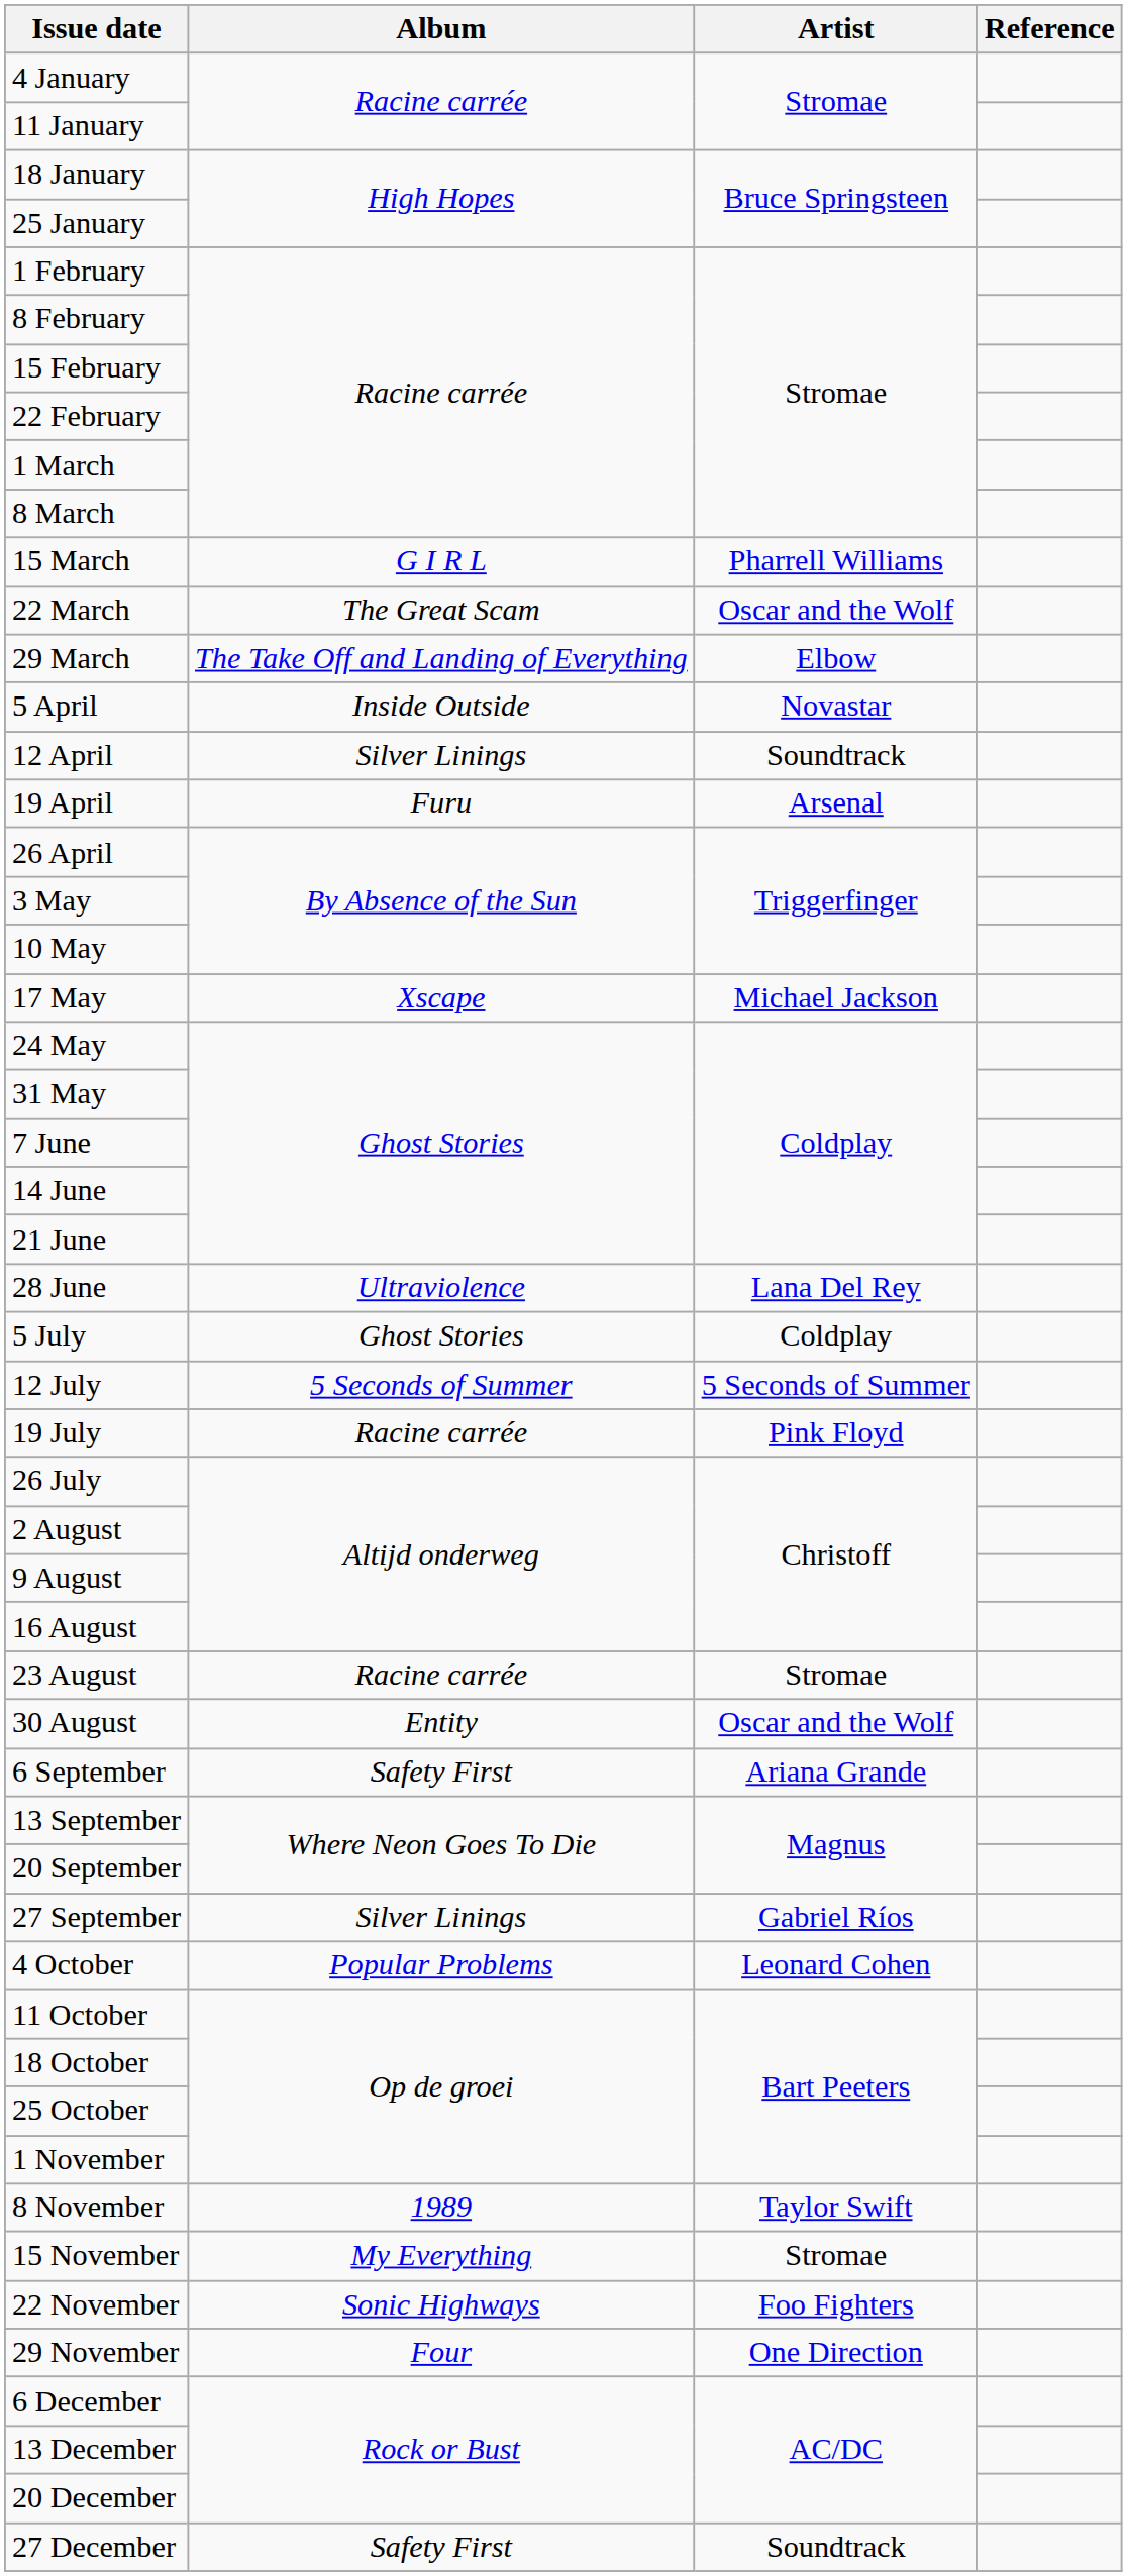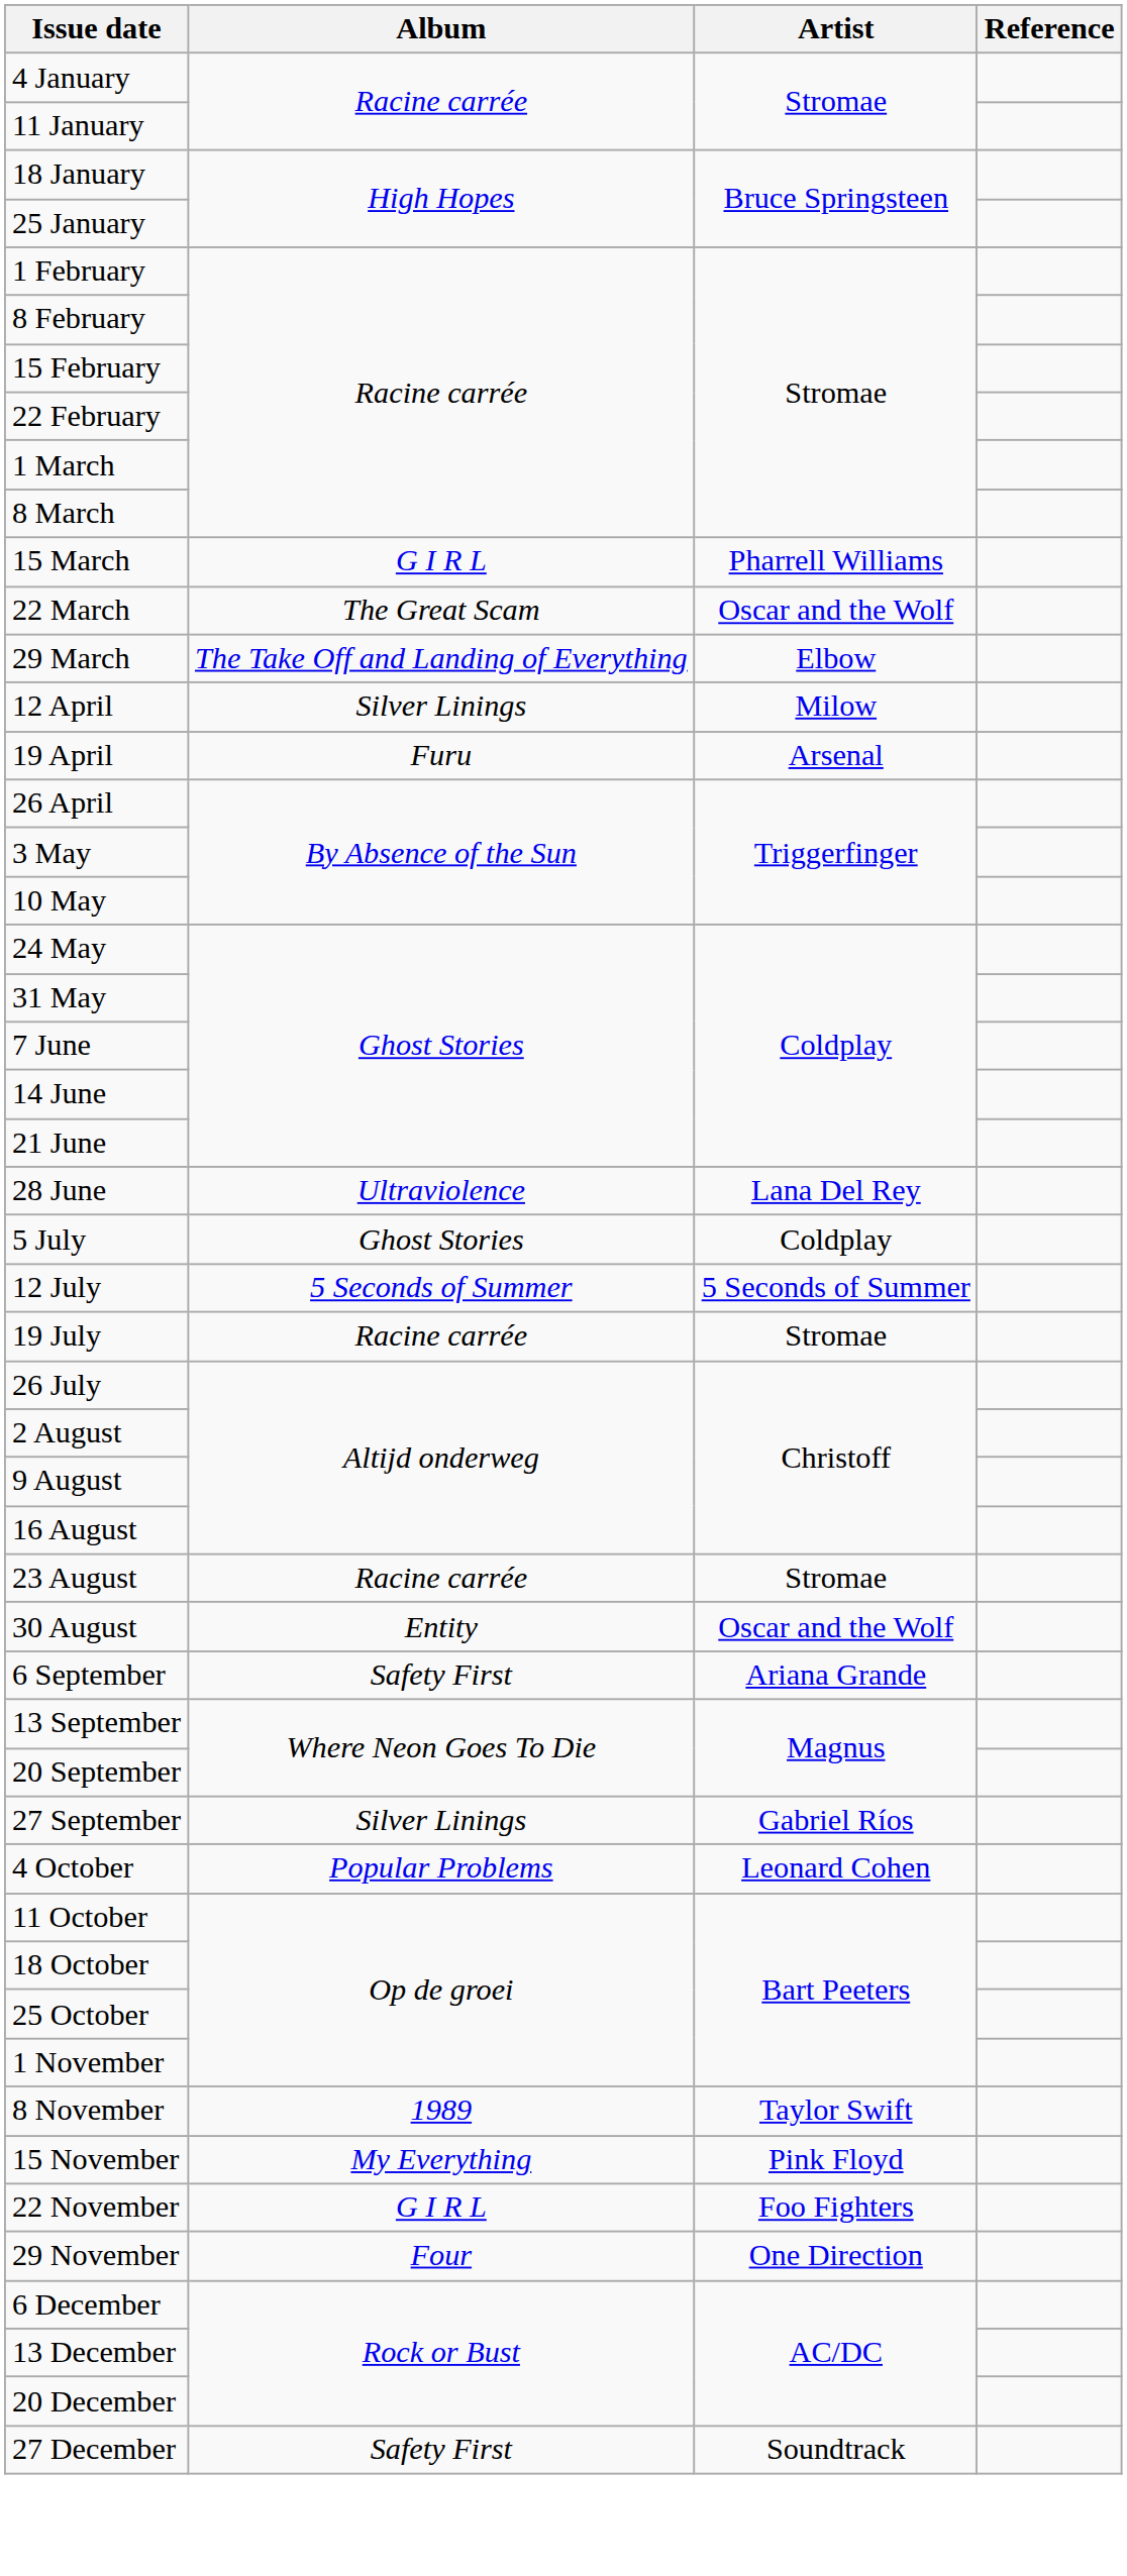 <table class="wikitable">
 <tr>
 <th>Issue date</th>
 <th>Album</th>
 <th>Artist</th>
 <th>Reference</th>
 </tr>
 <tr>
 <td>4 January</td>
 <td align="center" rowspan="2"><em><a href='#'>Racine carrée</a></em></td>
 <td align="center" rowspan="2"><a href='#'>Stromae</a></td>
 <td align="center"></td>
 </tr>
 <tr>
 <td>11 January</td>
 <td align="center"></td>
 </tr>
 <tr>
 <td>18 January</td>
 <td align="center" rowspan="2"><em><a href='#'>High Hopes</a></em></td>
 <td align="center" rowspan="2"><a href='#'>Bruce Springsteen</a></td>
 <td align="center"></td>
 </tr>
 <tr>
 <td>25 January</td>
 <td align="center"></td>
 </tr>
 <tr>
 <td>1 February</td>
 <td align="center" rowspan="6"><em>Racine carrée</em></td>
 <td align="center" rowspan="6">Stromae</td>
 <td align="center"></td>
 </tr>
 <tr>
 <td>8 February</td>
 <td align="center"></td>
 </tr>
 <tr>
 <td>15 February</td>
 <td align="center"></td>
 </tr>
 <tr>
 <td>22 February</td>
 <td align="center"></td>
 </tr>
 <tr>
 <td>1 March</td>
 <td align="center"></td>
 </tr>
 <tr>
 <td>8 March</td>
 <td align="center"></td>
 </tr>
 <tr>
 <td>15 March</td>
 <td align="center"><em><a href='#'>G I R L</a></em></td>
 <td align="center"><a href='#'>Pharrell Williams</a></td>
 <td align="center"></td>
 </tr>
 <tr>
 <td>22 March</td>
 <td align="center"><em>The Great Scam</em></td>
 <td align="center"><a href='#'>Oscar and the Wolf</a></td>
 <td align="center"></td>
 </tr>
 <tr>
 <td>29 March</td>
 <td align="center"><em><a href='#'>The Take Off and Landing of Everything</a></em></td>
 <td align="center"><a href='#'>Elbow</a></td>
 <td align="center"></td>
 </tr>
 <tr>
-<td>5 April</td>
-<td align="center"><em>Inside Outside</em></td>
-<td align="center"><a href='#'>Novastar</a></td>
-<td align="center"></td>
-</tr>
-<tr>
 <td>12 April</td>
 <td align="center"><em>Silver Linings</em></td>
-<td align="center">Soundtrack</td>
+<td align="center"><a href='#'>Milow</a></td>
 <td align="center"></td>
 </tr>
 <tr>
 <td>19 April</td>
 <td align="center"><em>Furu</em></td>
 <td align="center"><a href='#'>Arsenal</a></td>
 <td align="center"></td>
 </tr>
 <tr>
 <td>26 April</td>
 <td align="center" rowspan="3"><em><a href='#'>By Absence of the Sun</a></em></td>
 <td align="center" rowspan="3"><a href='#'>Triggerfinger</a></td>
 <td align="center"></td>
 </tr>
 <tr>
 <td>3 May</td>
 <td align="center"></td>
 </tr>
 <tr>
 <td>10 May</td>
-<td align="center"></td>
-</tr>
-<tr>
-<td>17 May</td>
-<td align="center"><em><a href='#'>Xscape</a></em></td>
-<td align="center"><a href='#'>Michael Jackson</a></td>
 <td align="center"></td>
 </tr>
 <tr>
 <td>24 May</td>
 <td align="center" rowspan="5"><em><a href='#'>Ghost Stories</a></em></td>
 <td align="center" rowspan="5"><a href='#'>Coldplay</a></td>
 <td align="center"></td>
 </tr>
 <tr>
 <td>31 May</td>
 <td align="center"></td>
 </tr>
 <tr>
 <td>7 June</td>
 <td align="center"></td>
 </tr>
 <tr>
 <td>14 June</td>
 <td align="center"></td>
 </tr>
 <tr>
 <td>21 June</td>
 <td align="center"></td>
 </tr>
 <tr>
 <td>28 June</td>
 <td align="center"><em><a href='#'>Ultraviolence</a></em></td>
 <td align="center"><a href='#'>Lana Del Rey</a></td>
 <td align="center"></td>
 </tr>
 <tr>
 <td>5 July</td>
 <td align="center"><em>Ghost Stories</em></td>
 <td align="center">Coldplay</td>
 <td align="center"></td>
 </tr>
 <tr>
 <td>12 July</td>
 <td align="center"><em><a href='#'>5 Seconds of Summer</a></em></td>
 <td align="center"><a href='#'>5 Seconds of Summer</a></td>
 <td align="center"></td>
 </tr>
 <tr>
 <td>19 July</td>
 <td align="center"><em>Racine carrée</em></td>
-<td align="center"><a href='#'>Pink Floyd</a></td>
+<td align="center">Stromae</td>
 <td align="center"></td>
 </tr>
 <tr>
 <td>26 July</td>
 <td align="center" rowspan="4"><em>Altijd onderweg</em></td>
 <td align="center" rowspan="4">Christoff</td>
 <td align="center"></td>
 </tr>
 <tr>
 <td>2 August</td>
 <td align="center"></td>
 </tr>
 <tr>
 <td>9 August</td>
 <td align="center"></td>
 </tr>
 <tr>
 <td>16 August</td>
 <td align="center"></td>
 </tr>
 <tr>
 <td>23 August</td>
 <td align="center"><em>Racine carrée</em></td>
 <td align="center">Stromae</td>
 <td align="center"></td>
 </tr>
 <tr>
 <td>30 August</td>
 <td align="center"><em>Entity</em></td>
 <td align="center"><a href='#'>Oscar and the Wolf</a></td>
 <td align="center"></td>
 </tr>
 <tr>
 <td>6 September</td>
 <td align="center"><em>Safety First</em></td>
 <td align="center"><a href='#'>Ariana Grande</a></td>
 <td align="center"></td>
 </tr>
 <tr>
 <td>13 September</td>
 <td align="center" rowspan="2"><em>Where Neon Goes To Die</em></td>
 <td align="center" rowspan="2"><a href='#'>Magnus</a></td>
 <td align="center"></td>
 </tr>
 <tr>
 <td>20 September</td>
 <td align="center"></td>
 </tr>
 <tr>
 <td>27 September</td>
 <td align="center"><em>Silver Linings</em></td>
 <td align="center"><a href='#'>Gabriel Ríos</a></td>
 <td align="center"></td>
 </tr>
 <tr>
 <td>4 October</td>
 <td align="center"><em><a href='#'>Popular Problems</a></em></td>
 <td align="center"><a href='#'>Leonard Cohen</a></td>
 <td align="center"></td>
 </tr>
 <tr>
 <td>11 October</td>
 <td align="center" rowspan="4"><em>Op de groei</em></td>
 <td align="center" rowspan="4"><a href='#'>Bart Peeters</a></td>
 <td align="center"></td>
 </tr>
 <tr>
 <td>18 October</td>
 <td align="center"></td>
 </tr>
 <tr>
 <td>25 October</td>
 <td align="center"></td>
 </tr>
 <tr>
 <td>1 November</td>
 <td align="center"></td>
 </tr>
 <tr>
 <td>8 November</td>
 <td align="center"><em><a href='#'>1989</a></em></td>
 <td align="center"><a href='#'>Taylor Swift</a></td>
 <td align="center"></td>
 </tr>
 <tr>
 <td>15 November</td>
 <td align="center"><em><a href='#'>My Everything</a></em></td>
-<td align="center">Stromae</td>
+<td align="center"><a href='#'>Pink Floyd</a></td>
 <td align="center"></td>
 </tr>
 <tr>
 <td>22 November</td>
-<td align="center"><em><a href='#'>Sonic Highways</a></em></td>
+<td align="center"><em><a href='#'>G I R L</a></em></td>
 <td align="center"><a href='#'>Foo Fighters</a></td>
 <td align="center"></td>
 </tr>
 <tr>
 <td>29 November</td>
 <td align="center"><em><a href='#'>Four</a></em></td>
 <td align="center"><a href='#'>One Direction</a></td>
 <td align="center"></td>
 </tr>
 <tr>
 <td>6 December</td>
 <td align="center" rowspan="3"><em><a href='#'>Rock or Bust</a></em></td>
 <td align="center" rowspan="3"><a href='#'>AC/DC</a></td>
 <td align="center"></td>
 </tr>
 <tr>
 <td>13 December</td>
 <td align="center"></td>
 </tr>
 <tr>
 <td>20 December</td>
 <td align="center"></td>
 </tr>
 <tr>
 <td>27 December</td>
 <td align="center"><em>Safety First</em></td>
 <td align="center">Soundtrack</td>
 <td align="center"></td>
 </tr>
 </table>
